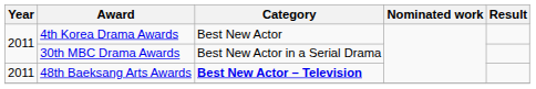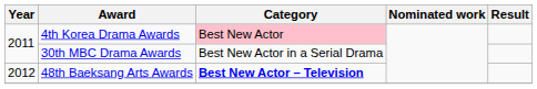 <table class="wikitable sortable plainrowheaders">
 <tr>
 <th>Year</th>
 <th>Award</th>
 <th>Category</th>
 <th>Nominated work</th>
 <th>Result</th>
 </tr>
 <tr>
 <td rowspan="2">2011</td>
 <td><a href='#'>4th Korea Drama Awards</a></td>
-<td>Best New Actor</td>
+<td style="background: pink;">Best New Actor</td>
 <td rowspan="3"></td>
 <td></td>
 </tr>
 <tr>
 <td><a href='#'>30th MBC Drama Awards</a></td>
 <td>Best New Actor in a Serial Drama</td>
 <td></td>
 </tr>
 <tr>
-<td>2011</td>
+<td>2012</td>
 <td><a href='#'>48th Baeksang Arts Awards</a></td>
 <td><strong><a href='#'>Best New Actor – Television</a></strong></td>
 <td></td>
 </tr>
 <tr>
 </tr>
 </table>
